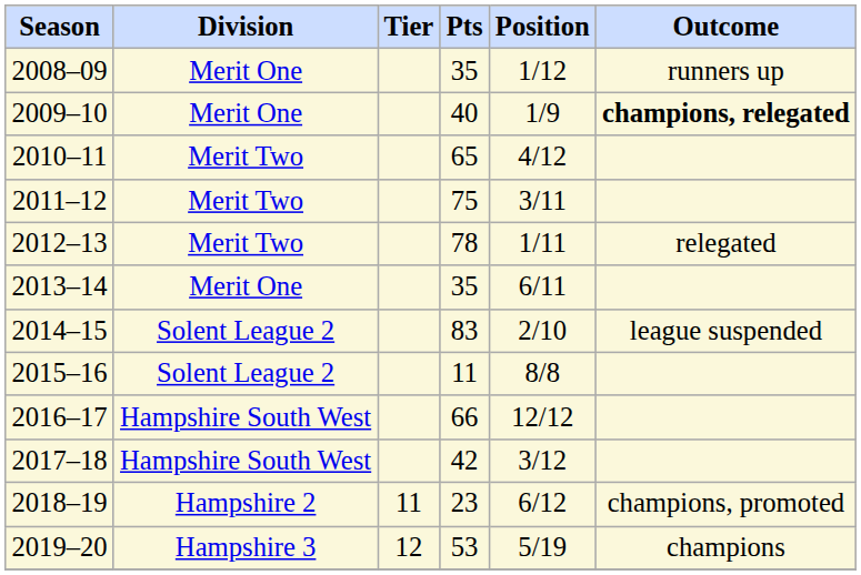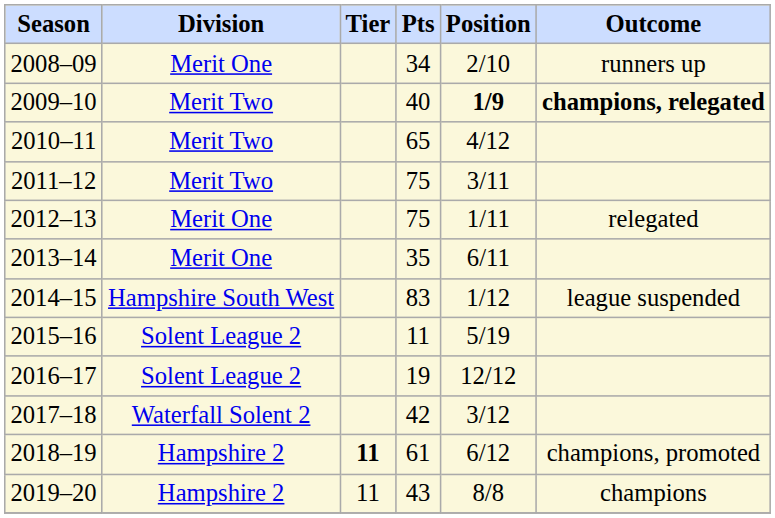 <table class="wikitable" style="text-align:center; background:#fbf8db;">
 <tr style="font-weight:bold; background:#cdf;">
 <td>Season</td>
 <td>Division</td>
 <td>Tier</td>
 <td>Pts</td>
 <td>Position</td>
 <td>Outcome</td>
 </tr>
 <tr>
 <td>2008–09</td>
 <td><a href='#'>Merit One</a></td>
 <td></td>
-<td>35</td>
-<td>1/12</td>
+<td>34</td>
+<td>2/10</td>
 <td>runners up</td>
 </tr>
 <tr>
 <td>2009–10</td>
-<td><a href='#'>Merit One</a></td>
+<td><a href='#'>Merit Two</a></td>
 <td></td>
 <td>40</td>
-<td>1/9</td>
+<td><strong>1/9</strong></td>
 <td><strong>champions, relegated </strong></td>
 </tr>
 <tr>
 <td>2010–11</td>
 <td><a href='#'>Merit Two</a></td>
 <td></td>
 <td>65</td>
 <td>4/12</td>
 <td></td>
 </tr>
 <tr>
 <td>2011–12</td>
 <td><a href='#'>Merit Two</a></td>
 <td></td>
 <td>75</td>
 <td>3/11</td>
 <td></td>
 </tr>
 <tr>
 <td>2012–13</td>
-<td><a href='#'>Merit Two</a></td>
+<td><a href='#'>Merit One</a></td>
 <td></td>
-<td>78</td>
+<td>75</td>
 <td>1/11</td>
 <td>relegated </td>
 </tr>
 <tr>
 <td>2013–14</td>
 <td><a href='#'>Merit One</a></td>
 <td></td>
 <td>35</td>
 <td>6/11</td>
 <td></td>
 </tr>
 <tr>
 <td>2014–15</td>
-<td><a href='#'>Solent League 2</a></td>
+<td><a href='#'>Hampshire South West</a></td>
 <td></td>
 <td>83</td>
-<td>2/10</td>
+<td>1/12</td>
 <td>league suspended </td>
 </tr>
 <tr>
 <td>2015–16</td>
 <td><a href='#'>Solent League 2</a></td>
 <td></td>
 <td>11</td>
-<td>8/8</td>
+<td>5/19</td>
 <td></td>
 </tr>
 <tr>
 <td>2016–17</td>
-<td><a href='#'>Hampshire South West</a></td>
+<td><a href='#'>Solent League 2</a></td>
 <td></td>
-<td>66</td>
+<td>19</td>
 <td>12/12</td>
 <td></td>
 </tr>
 <tr>
 <td>2017–18</td>
-<td><a href='#'>Hampshire South West</a></td>
+<td><a href='#'>Waterfall Solent 2</a></td>
 <td></td>
 <td>42</td>
 <td>3/12</td>
 <td></td>
 </tr>
 <tr>
 <td>2018–19</td>
 <td><a href='#'>Hampshire 2</a></td>
-<td>11</td>
-<td>23</td>
+<td><strong>11</strong></td>
+<td>61</td>
 <td>6/12</td>
 <td>champions, promoted</td>
 </tr>
 <tr>
 <td>2019–20</td>
-<td><a href='#'>Hampshire 3</a></td>
-<td>12</td>
-<td>53</td>
-<td>5/19</td>
+<td><a href='#'>Hampshire 2</a></td>
+<td>11</td>
+<td>43</td>
+<td>8/8</td>
 <td>champions</td>
 </tr>
 <tr>
 </tr>
 </table>
